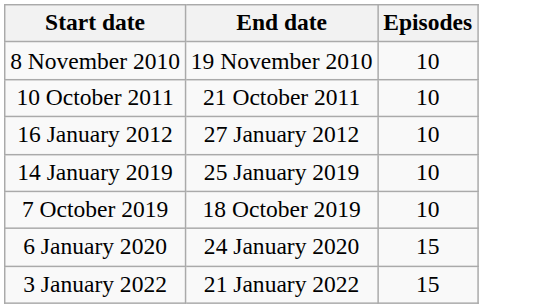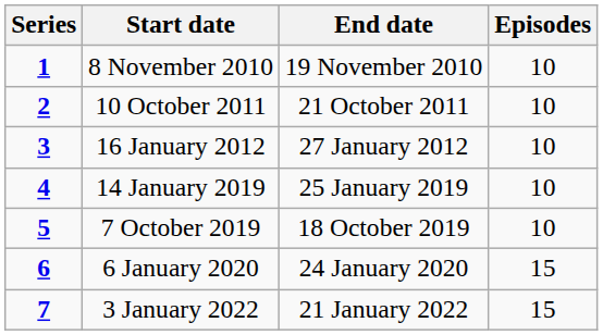 <table class="wikitable" style="text-align:center;">
 <tr>
+<th>Series</th>
 <th>Start date</th>
 <th>End date</th>
 <th>Episodes</th>
 </tr>
 <tr>
+<td><strong><a href='#'>1</a></strong></td>
 <td>8 November 2010</td>
 <td>19 November 2010</td>
 <td>10</td>
 </tr>
 <tr>
+<td><strong><a href='#'>2</a></strong></td>
 <td>10 October 2011</td>
 <td>21 October 2011</td>
 <td>10</td>
 </tr>
 <tr>
+<td><strong><a href='#'>3</a></strong></td>
 <td>16 January 2012</td>
 <td>27 January 2012</td>
 <td>10</td>
 </tr>
 <tr>
+<td><strong><a href='#'>4</a></strong></td>
 <td>14 January 2019</td>
 <td>25 January 2019</td>
 <td>10</td>
 </tr>
 <tr>
+<td><strong><a href='#'>5</a></strong></td>
 <td>7 October 2019</td>
 <td>18 October 2019</td>
 <td>10</td>
 </tr>
 <tr>
+<td><strong><a href='#'>6</a></strong></td>
 <td>6 January 2020</td>
 <td>24 January 2020</td>
 <td>15</td>
 </tr>
 <tr>
+<td><strong><a href='#'>7</a></strong></td>
 <td>3 January 2022</td>
 <td>21 January 2022</td>
 <td>15</td>
 </tr>
 </table>
